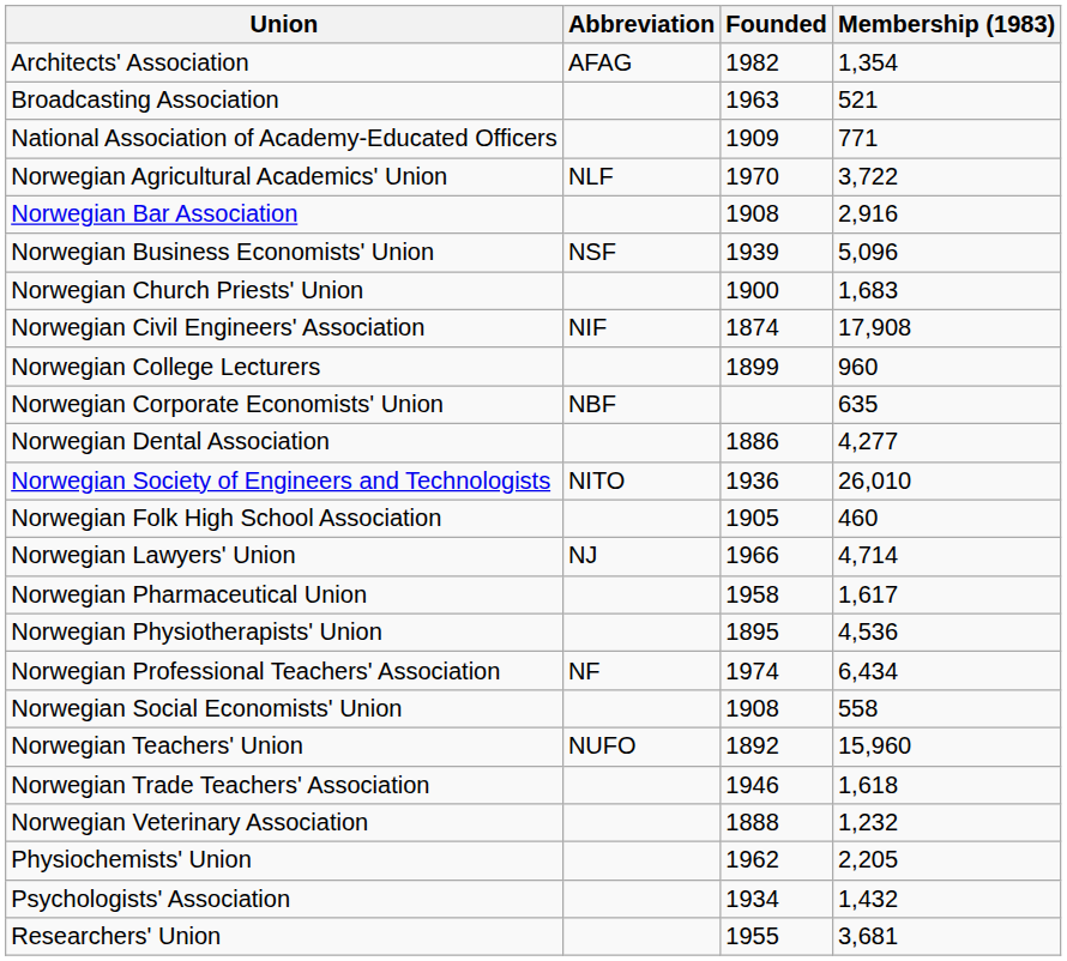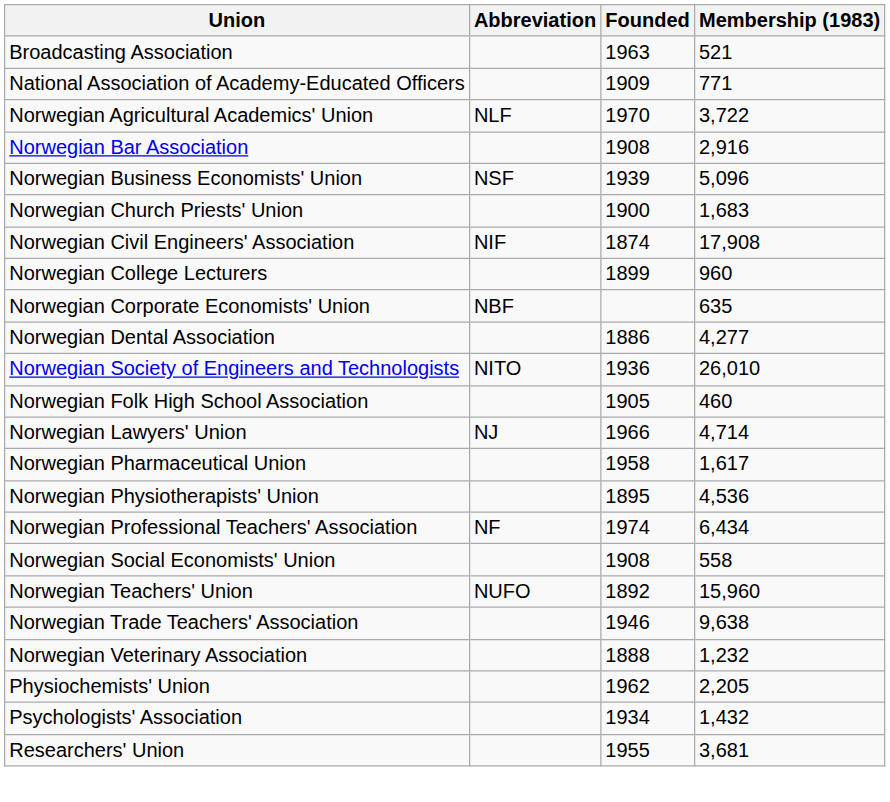 <table class="wikitable sortable">
 <tr>
 <th>Union</th>
 <th>Abbreviation</th>
 <th>Founded</th>
 <th>Membership (1983)</th>
-</tr>
-<tr>
-<td>Architects' Association</td>
-<td>AFAG</td>
-<td>1982</td>
-<td>1,354</td>
 </tr>
 <tr>
 <td>Broadcasting Association</td>
 <td></td>
 <td>1963</td>
 <td>521</td>
 </tr>
 <tr>
 <td>National Association of Academy-Educated Officers</td>
 <td></td>
 <td>1909</td>
 <td>771</td>
 </tr>
 <tr>
 <td>Norwegian Agricultural Academics' Union</td>
 <td>NLF</td>
 <td>1970</td>
 <td>3,722</td>
 </tr>
 <tr>
 <td><a href='#'>Norwegian Bar Association</a></td>
 <td></td>
 <td>1908</td>
 <td>2,916</td>
 </tr>
 <tr>
 <td>Norwegian Business Economists' Union</td>
 <td>NSF</td>
 <td>1939</td>
 <td>5,096</td>
 </tr>
 <tr>
 <td>Norwegian Church Priests' Union</td>
 <td></td>
 <td>1900</td>
 <td>1,683</td>
 </tr>
 <tr>
 <td>Norwegian Civil Engineers' Association</td>
 <td>NIF</td>
 <td>1874</td>
 <td>17,908</td>
 </tr>
 <tr>
 <td>Norwegian College Lecturers</td>
 <td></td>
 <td>1899</td>
 <td>960</td>
 </tr>
 <tr>
 <td>Norwegian Corporate Economists' Union</td>
 <td>NBF</td>
 <td></td>
 <td>635</td>
 </tr>
 <tr>
 <td>Norwegian Dental Association</td>
 <td></td>
 <td>1886</td>
 <td>4,277</td>
 </tr>
 <tr>
 <td><a href='#'>Norwegian Society of Engineers and Technologists </a></td>
 <td>NITO</td>
 <td>1936</td>
 <td>26,010</td>
 </tr>
 <tr>
 <td>Norwegian Folk High School Association</td>
 <td></td>
 <td>1905</td>
 <td>460</td>
 </tr>
 <tr>
 <td>Norwegian Lawyers' Union</td>
 <td>NJ</td>
 <td>1966</td>
 <td>4,714</td>
 </tr>
 <tr>
 <td>Norwegian Pharmaceutical Union</td>
 <td></td>
 <td>1958</td>
 <td>1,617</td>
 </tr>
 <tr>
 <td>Norwegian Physiotherapists' Union</td>
 <td></td>
 <td>1895</td>
 <td>4,536</td>
 </tr>
 <tr>
 <td>Norwegian Professional Teachers' Association</td>
 <td>NF</td>
 <td>1974</td>
 <td>6,434</td>
 </tr>
 <tr>
 <td>Norwegian Social Economists' Union</td>
 <td></td>
 <td>1908</td>
 <td>558</td>
 </tr>
 <tr>
 <td>Norwegian Teachers' Union</td>
 <td>NUFO</td>
 <td>1892</td>
 <td>15,960</td>
 </tr>
 <tr>
 <td>Norwegian Trade Teachers' Association</td>
 <td></td>
 <td>1946</td>
-<td>1,618</td>
+<td>9,638</td>
 </tr>
 <tr>
 <td>Norwegian Veterinary Association</td>
 <td></td>
 <td>1888</td>
 <td>1,232</td>
 </tr>
 <tr>
 <td>Physiochemists' Union</td>
 <td></td>
 <td>1962</td>
 <td>2,205</td>
 </tr>
 <tr>
 <td>Psychologists' Association</td>
 <td></td>
 <td>1934</td>
 <td>1,432</td>
 </tr>
 <tr>
 <td>Researchers' Union</td>
 <td></td>
 <td>1955</td>
 <td>3,681</td>
 </tr>
 </table>
